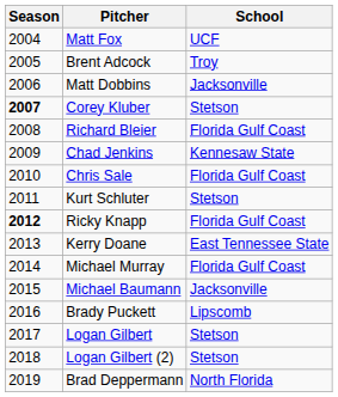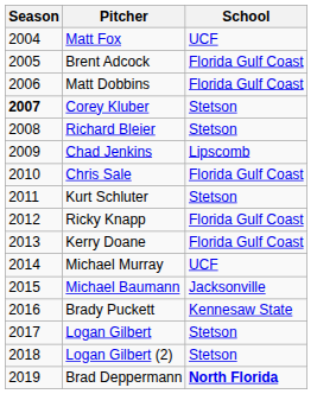 <table class="wikitable" border="1">
 <tr>
 <th>Season</th>
 <th>Pitcher</th>
 <th>School</th>
 </tr>
 <tr>
 <td>2004</td>
 <td><a href='#'>Matt Fox</a></td>
 <td><a href='#'>UCF</a></td>
 </tr>
 <tr>
 <td>2005</td>
 <td>Brent Adcock</td>
-<td><a href='#'>Troy</a></td>
+<td><a href='#'>Florida Gulf Coast</a></td>
 </tr>
 <tr>
 <td>2006</td>
 <td>Matt Dobbins</td>
-<td><a href='#'>Jacksonville</a></td>
+<td><a href='#'>Florida Gulf Coast</a></td>
 </tr>
 <tr>
 <td><strong>2007</strong></td>
 <td><a href='#'>Corey Kluber</a></td>
 <td><a href='#'>Stetson</a></td>
 </tr>
 <tr>
 <td>2008</td>
 <td><a href='#'>Richard Bleier</a></td>
-<td><a href='#'>Florida Gulf Coast</a></td>
+<td><a href='#'>Stetson</a></td>
 </tr>
 <tr>
 <td>2009</td>
 <td><a href='#'>Chad Jenkins</a></td>
-<td><a href='#'>Kennesaw State</a></td>
+<td><a href='#'>Lipscomb</a></td>
 </tr>
 <tr>
 <td>2010</td>
 <td><a href='#'>Chris Sale</a></td>
 <td><a href='#'>Florida Gulf Coast</a></td>
 </tr>
 <tr>
 <td>2011</td>
 <td>Kurt Schluter</td>
 <td><a href='#'>Stetson</a></td>
 </tr>
 <tr>
-<td><strong>2012</strong></td>
+<td>2012</td>
 <td>Ricky Knapp</td>
 <td><a href='#'>Florida Gulf Coast</a></td>
 </tr>
 <tr>
 <td>2013</td>
 <td>Kerry Doane</td>
-<td><a href='#'>East Tennessee State</a></td>
+<td><a href='#'>Florida Gulf Coast</a></td>
 </tr>
 <tr>
 <td>2014</td>
 <td>Michael Murray</td>
-<td><a href='#'>Florida Gulf Coast</a></td>
+<td><a href='#'>UCF</a></td>
 </tr>
 <tr>
 <td>2015</td>
 <td><a href='#'>Michael Baumann</a></td>
 <td><a href='#'>Jacksonville</a></td>
 </tr>
 <tr>
 <td>2016</td>
 <td>Brady Puckett</td>
-<td><a href='#'>Lipscomb</a></td>
+<td><a href='#'>Kennesaw State</a></td>
 </tr>
 <tr>
 <td>2017</td>
 <td><a href='#'>Logan Gilbert</a></td>
 <td><a href='#'>Stetson</a></td>
 </tr>
 <tr>
 <td>2018</td>
 <td><a href='#'>Logan Gilbert</a> (2)</td>
 <td><a href='#'>Stetson</a></td>
 </tr>
 <tr>
 <td>2019</td>
 <td>Brad Deppermann</td>
-<td><a href='#'>North Florida</a></td>
+<td><strong><a href='#'>North Florida</a></strong></td>
 </tr>
 </table>
